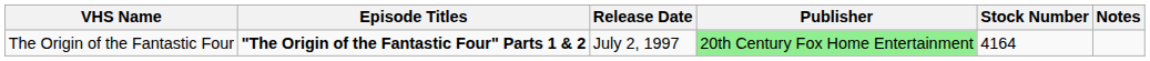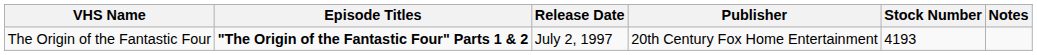 <table class="wikitable">
 <tr>
 <th>VHS Name</th>
 <th>Episode Titles</th>
 <th>Release Date</th>
 <th>Publisher</th>
 <th>Stock Number</th>
 <th>Notes</th>
 </tr>
 <tr>
 <td>The Origin of the Fantastic Four</td>
 <td style="text-align:center;"><strong>"The Origin of the Fantastic Four" Parts 1 & 2</strong></td>
 <td>July 2, 1997</td>
-<td style="background: lightgreen;">20th Century Fox Home Entertainment</td>
-<td>4164</td>
+<td>20th Century Fox Home Entertainment</td>
+<td>4193</td>
 <td></td>
 </tr>
 </table>
